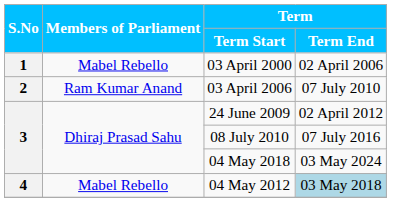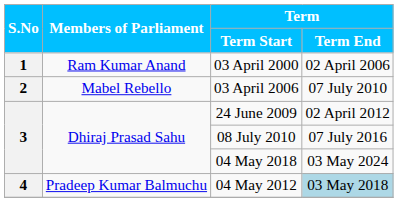 <table class="wikitable sortable" style="text-align:center;">
 <tr>
 <th Style="background-color:#00BFFF; color:white" Rowspan=2>S.No</th>
 <th Style="background-color:#00BFFF; color:white" Rowspan=2>Members of Parliament</th>
 <th Style="background-color:#00BFFF; color:white" Colspan=2>Term</th>
 </tr>
 <tr>
 <th Style="background-color:#00BFFF; color:white">Term Start</th>
 <th Style="background-color:#00BFFF; color:white">Term End</th>
 </tr>
 <tr>
 <th>1</th>
-<td><a href='#'>Mabel Rebello</a></td>
+<td><a href='#'>Ram Kumar Anand</a></td>
 <td>03 April 2000</td>
 <td>02 April 2006</td>
 </tr>
 <tr>
 <th>2</th>
-<td><a href='#'>Ram Kumar Anand</a></td>
+<td><a href='#'>Mabel Rebello</a></td>
 <td>03 April 2006</td>
 <td>07 July 2010</td>
 </tr>
 <tr>
 <th Rowspan=3>3</th>
 <td Rowspan=3><a href='#'>Dhiraj Prasad Sahu</a></td>
 <td>24 June 2009</td>
 <td>02 April 2012</td>
 </tr>
 <tr>
 <td>08 July 2010</td>
 <td>07 July 2016</td>
 </tr>
 <tr>
 <td>04 May 2018</td>
 <td>03 May 2024</td>
 </tr>
 <tr>
 <th>4</th>
-<td><a href='#'>Mabel Rebello</a></td>
+<td><a href='#'>Pradeep Kumar Balmuchu</a></td>
 <td>04 May 2012</td>
 <td style="background: lightblue;">03 May 2018</td>
 </tr>
 <tr>
 </tr>
 </table>
